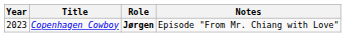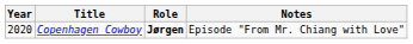 <table class="wikitable">
 <tr>
 <th>Year</th>
 <th>Title</th>
 <th>Role</th>
 <th>Notes</th>
 </tr>
 <tr>
-<td>2023</td>
+<td>2020</td>
 <td><em><a href='#'>Copenhagen Cowboy</a></em></td>
 <td><strong>Jørgen</strong></td>
 <td>Episode "From Mr. Chiang with Love"</td>
 </tr>
 </table>
